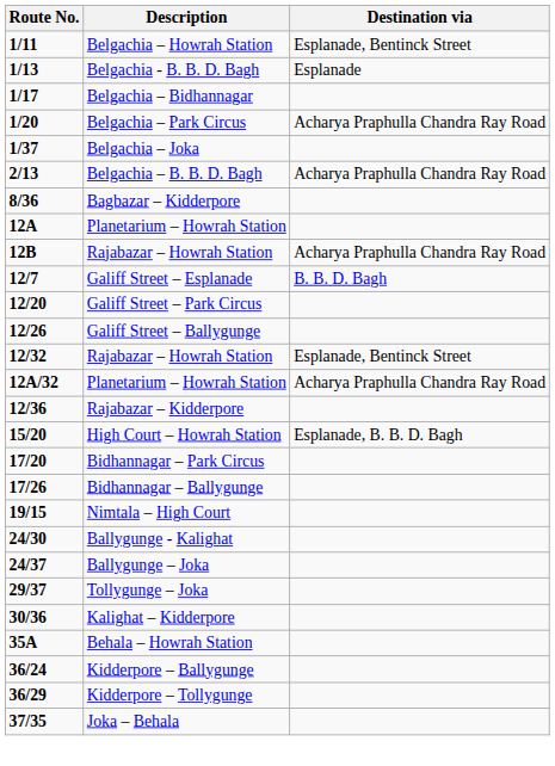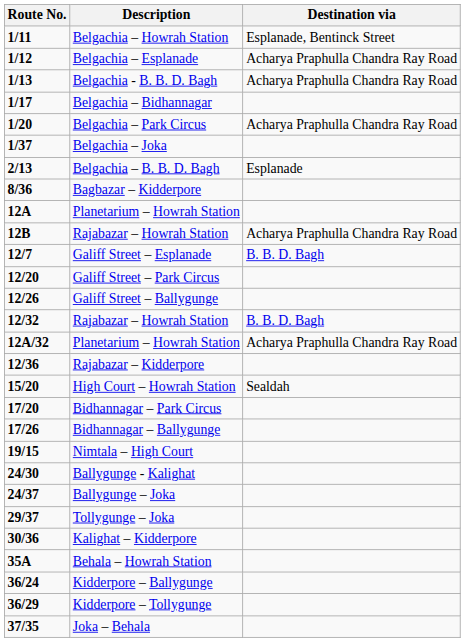 <table class="wikitable sortable">
 <tr align=center>
 <th>Route No.</th>
 <th>Description</th>
 <th>Destination via</th>
 </tr>
 <tr>
 <td><strong>1/11</strong></td>
 <td><a href='#'>Belgachia</a> – <a href='#'>Howrah Station</a></td>
 <td>Esplanade, Bentinck Street</td>
 </tr>
 <tr>
+<td><strong>1/12</strong></td>
+<td><a href='#'>Belgachia</a> – <a href='#'>Esplanade</a></td>
+<td>Acharya Praphulla Chandra Ray Road</td>
+</tr>
+<tr>
 <td><strong>1/13</strong></td>
 <td><a href='#'>Belgachia</a> - <a href='#'>B. B. D. Bagh</a></td>
-<td>Esplanade</td>
+<td>Acharya Praphulla Chandra Ray Road</td>
 </tr>
 <tr>
 <td><strong>1/17</strong></td>
 <td><a href='#'>Belgachia</a> – <a href='#'>Bidhannagar</a></td>
 <td></td>
 </tr>
 <tr>
 <td><strong>1/20</strong></td>
 <td><a href='#'>Belgachia</a>  – <a href='#'>Park Circus</a></td>
 <td>Acharya Praphulla Chandra Ray Road</td>
 </tr>
 <tr>
 <td><strong>1/37</strong></td>
 <td><a href='#'>Belgachia</a> – <a href='#'>Joka</a></td>
 <td></td>
 </tr>
 <tr>
 <td><strong>2/13</strong></td>
 <td><a href='#'>Belgachia</a> – <a href='#'>B. B. D. Bagh</a></td>
-<td>Acharya Praphulla Chandra Ray Road</td>
+<td>Esplanade</td>
 </tr>
 <tr>
 <td><strong>8/36</strong></td>
 <td><a href='#'>Bagbazar</a> – <a href='#'>Kidderpore</a></td>
 <td></td>
 </tr>
 <tr>
 <td><strong>12A</strong></td>
 <td><a href='#'>Planetarium</a> – <a href='#'>Howrah Station</a></td>
 <td></td>
 </tr>
 <tr>
 <td><strong>12B</strong></td>
 <td><a href='#'>Rajabazar</a> – <a href='#'>Howrah Station</a></td>
 <td>Acharya Praphulla Chandra Ray Road</td>
 </tr>
 <tr>
 <td><strong>12/7</strong></td>
 <td><a href='#'>Galiff Street</a> – <a href='#'>Esplanade</a></td>
 <td><a href='#'>B. B. D. Bagh</a></td>
 </tr>
 <tr>
 <td><strong>12/20</strong></td>
 <td><a href='#'>Galiff Street</a> – <a href='#'>Park Circus</a></td>
 <td></td>
 </tr>
 <tr>
 <td><strong>12/26</strong></td>
 <td><a href='#'>Galiff Street</a> – <a href='#'>Ballygunge</a></td>
 <td></td>
 </tr>
 <tr>
 <td><strong>12/32</strong></td>
 <td><a href='#'>Rajabazar</a> – <a href='#'>Howrah Station</a></td>
-<td>Esplanade, Bentinck Street</td>
+<td><a href='#'>B. B. D. Bagh</a></td>
 </tr>
 <tr>
 <td><strong>12A/32</strong></td>
 <td><a href='#'>Planetarium</a> – <a href='#'>Howrah Station</a></td>
 <td>Acharya Praphulla Chandra Ray Road</td>
 </tr>
 <tr>
 <td><strong>12/36</strong></td>
 <td><a href='#'>Rajabazar</a> – <a href='#'>Kidderpore</a></td>
 <td></td>
 </tr>
 <tr>
 <td><strong>15/20</strong></td>
 <td><a href='#'>High Court</a> – <a href='#'>Howrah Station</a></td>
-<td>Esplanade, B. B. D. Bagh</td>
+<td>Sealdah</td>
 </tr>
 <tr>
 <td><strong>17/20</strong></td>
 <td><a href='#'>Bidhannagar</a> – <a href='#'>Park Circus</a></td>
 <td></td>
 </tr>
 <tr>
 <td><strong>17/26</strong></td>
 <td><a href='#'>Bidhannagar</a> – <a href='#'>Ballygunge</a></td>
 <td></td>
 </tr>
 <tr>
 <td><strong>19/15</strong></td>
 <td><a href='#'>Nimtala</a> – <a href='#'>High Court</a></td>
 <td></td>
 </tr>
 <tr>
 <td><strong>24/30</strong></td>
 <td><a href='#'>Ballygunge</a> - <a href='#'>Kalighat</a></td>
 <td></td>
 </tr>
 <tr>
 <td><strong>24/37</strong></td>
 <td><a href='#'>Ballygunge</a> – <a href='#'>Joka</a></td>
 <td></td>
 </tr>
 <tr>
 <td><strong>29/37</strong></td>
 <td><a href='#'>Tollygunge</a> – <a href='#'>Joka</a></td>
 <td></td>
 </tr>
 <tr>
 <td><strong>30/36</strong></td>
 <td><a href='#'>Kalighat</a> – <a href='#'>Kidderpore</a></td>
 <td></td>
 </tr>
 <tr>
 <td><strong>35A</strong></td>
 <td><a href='#'>Behala</a> – <a href='#'>Howrah Station</a></td>
 <td></td>
 </tr>
 <tr>
 <td><strong>36/24</strong></td>
 <td><a href='#'>Kidderpore</a> – <a href='#'>Ballygunge</a></td>
 <td></td>
 </tr>
 <tr>
 <td><strong>36/29</strong></td>
 <td><a href='#'>Kidderpore</a> – <a href='#'>Tollygunge</a></td>
 <td></td>
 </tr>
 <tr>
 <td><strong>37/35</strong></td>
 <td><a href='#'>Joka</a> – <a href='#'>Behala</a></td>
 <td></td>
 </tr>
 </table>
